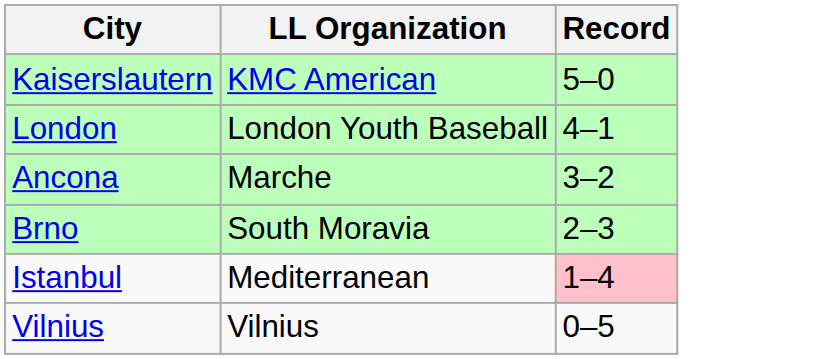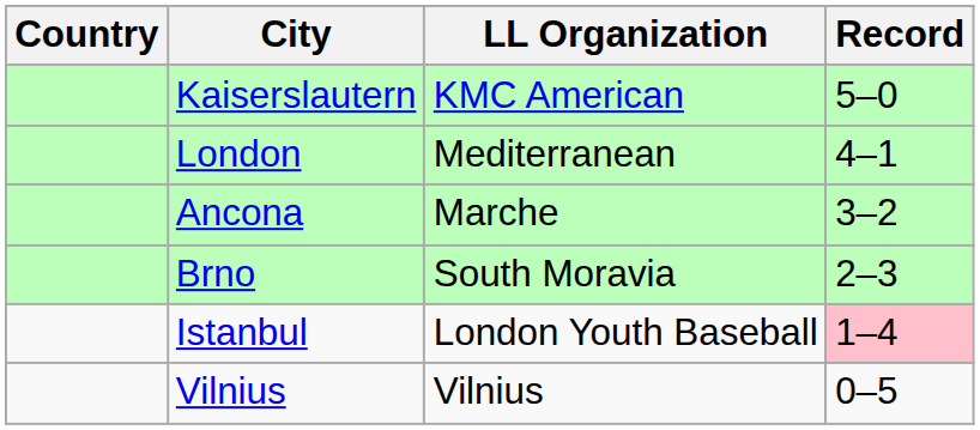 <table class="wikitable">
 <tr>
+<th>Country</th>
 <th>City</th>
 <th>LL Organization</th>
 <th>Record</th>
 </tr>
 <tr style="background:#bfb;">
+<td><strong></strong></td>
 <td><a href='#'>Kaiserslautern</a></td>
 <td><a href='#'>KMC American</a></td>
 <td>5–0</td>
 </tr>
 <tr style="background:#bfb;">
+<td><strong></strong></td>
 <td><a href='#'>London</a></td>
-<td>London Youth Baseball</td>
+<td>Mediterranean</td>
 <td>4–1</td>
 </tr>
 <tr style="background:#bfb;">
+<td><strong></strong></td>
 <td><a href='#'>Ancona</a></td>
 <td>Marche</td>
 <td>3–2</td>
 </tr>
 <tr style="background:#bfb;">
+<td><strong></strong></td>
 <td><a href='#'>Brno</a></td>
 <td>South Moravia</td>
 <td>2–3</td>
 </tr>
 <tr>
+<td><strong></strong></td>
 <td><a href='#'>Istanbul</a></td>
-<td>Mediterranean</td>
+<td>London Youth Baseball</td>
 <td style="background: pink;">1–4</td>
 </tr>
 <tr>
+<td><strong></strong></td>
 <td><a href='#'>Vilnius</a></td>
 <td>Vilnius</td>
 <td>0–5</td>
 </tr>
 </table>
